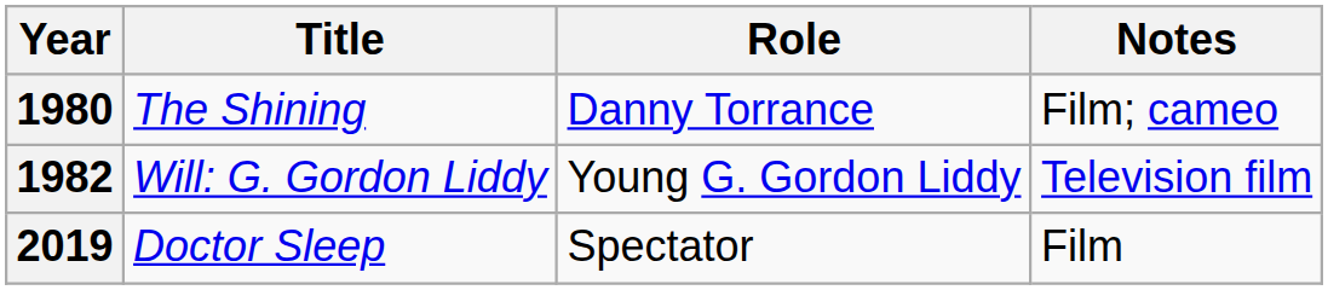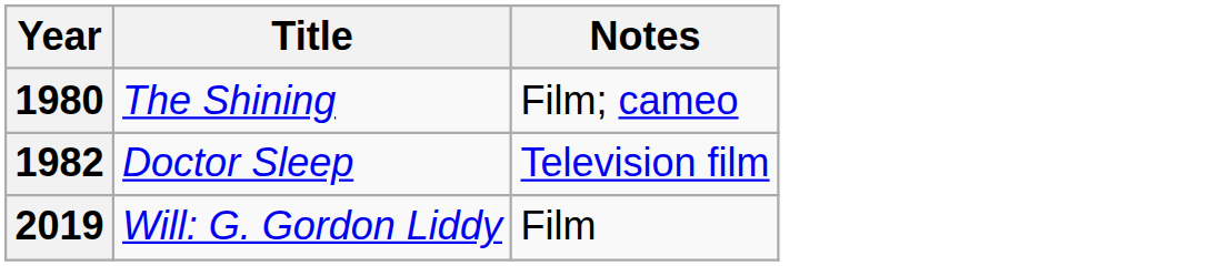 <table class="wikitable plainrowheaders sortable">
 <tr>
 <th scope="col">Year</th>
 <th scope="col">Title</th>
-<th scope="col">Role</th>
 <th scope="col" class="unsortable">Notes</th>
 </tr>
 <tr>
 <th scope="row">1980</th>
 <td><em><a href='#'>The Shining</a></em></td>
-<td><a href='#'>Danny Torrance</a></td>
 <td>Film; <a href='#'>cameo</a></td>
 </tr>
 <tr>
 <th scope="row">1982</th>
-<td><em><a href='#'>Will: G. Gordon Liddy</a></em></td>
-<td>Young <a href='#'>G. Gordon Liddy</a></td>
+<td><em><a href='#'>Doctor Sleep</a></em></td>
 <td><a href='#'>Television film</a></td>
 </tr>
 <tr>
 <th scope="row">2019</th>
-<td><em><a href='#'>Doctor Sleep</a></em></td>
-<td>Spectator</td>
+<td><em><a href='#'>Will: G. Gordon Liddy</a></em></td>
 <td>Film</td>
 </tr>
 </table>
